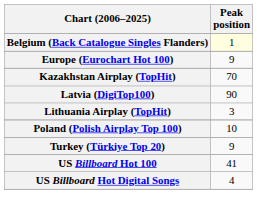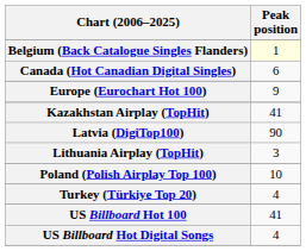 <table class="wikitable sortable plainrowheaders" style="text-align:center">
 <tr>
 <th scope="col">Chart (2006–2025)</th>
 <th scope="col">Peak<br>position</th>
 </tr>
 <tr>
 </tr>
 <tr>
 </tr>
 <tr>
 <th scope="row">Belgium (<a href='#'>Back Catalogue Singles</a> Flanders)</th>
 <td style="background: lightyellow;">1</td>
+</tr>
+<tr>
+<th scope="row">Canada (<a href='#'>Hot Canadian Digital Singles</a>)</th>
+<td>6</td>
 </tr>
 <tr>
 </tr>
 <tr>
 <th scope="row">Europe (<a href='#'>Eurochart Hot 100</a>)</th>
 <td>9</td>
 </tr>
 <tr>
 </tr>
 <tr>
 </tr>
 <tr>
 </tr>
 <tr>
 </tr>
 <tr>
 </tr>
 <tr>
 </tr>
 <tr>
 </tr>
 <tr>
 <th scope="row">Kazakhstan Airplay (<a href='#'>TopHit</a>)</th>
-<td>70</td>
+<td>41</td>
 </tr>
 <tr>
 <th scope="row">Latvia (<a href='#'>DigiTop100</a>)</th>
 <td>90</td>
 </tr>
 <tr>
 <th scope="row">Lithuania Airplay (<a href='#'>TopHit</a>)</th>
 <td>3</td>
 </tr>
 <tr>
 </tr>
 <tr>
 </tr>
 <tr>
 </tr>
 <tr>
 </tr>
 <tr>
 <th scope="row">Poland (<a href='#'>Polish Airplay Top 100</a>)</th>
 <td>10</td>
 </tr>
 <tr>
 </tr>
 <tr>
 </tr>
 <tr>
 </tr>
 <tr>
 <th scope="row">Turkey (<a href='#'>Türkiye Top 20</a>)</th>
-<td>9</td>
+<td>4</td>
 </tr>
 <tr>
 </tr>
 <tr>
 <th scope="row">US <a href='#'><em>Billboard</em> Hot 100</a></th>
 <td>41</td>
 </tr>
 <tr>
 <th scope="row">US <em>Billboard</em> <a href='#'>Hot Digital Songs</a></th>
 <td>4</td>
 </tr>
 <tr>
 </tr>
 </table>
